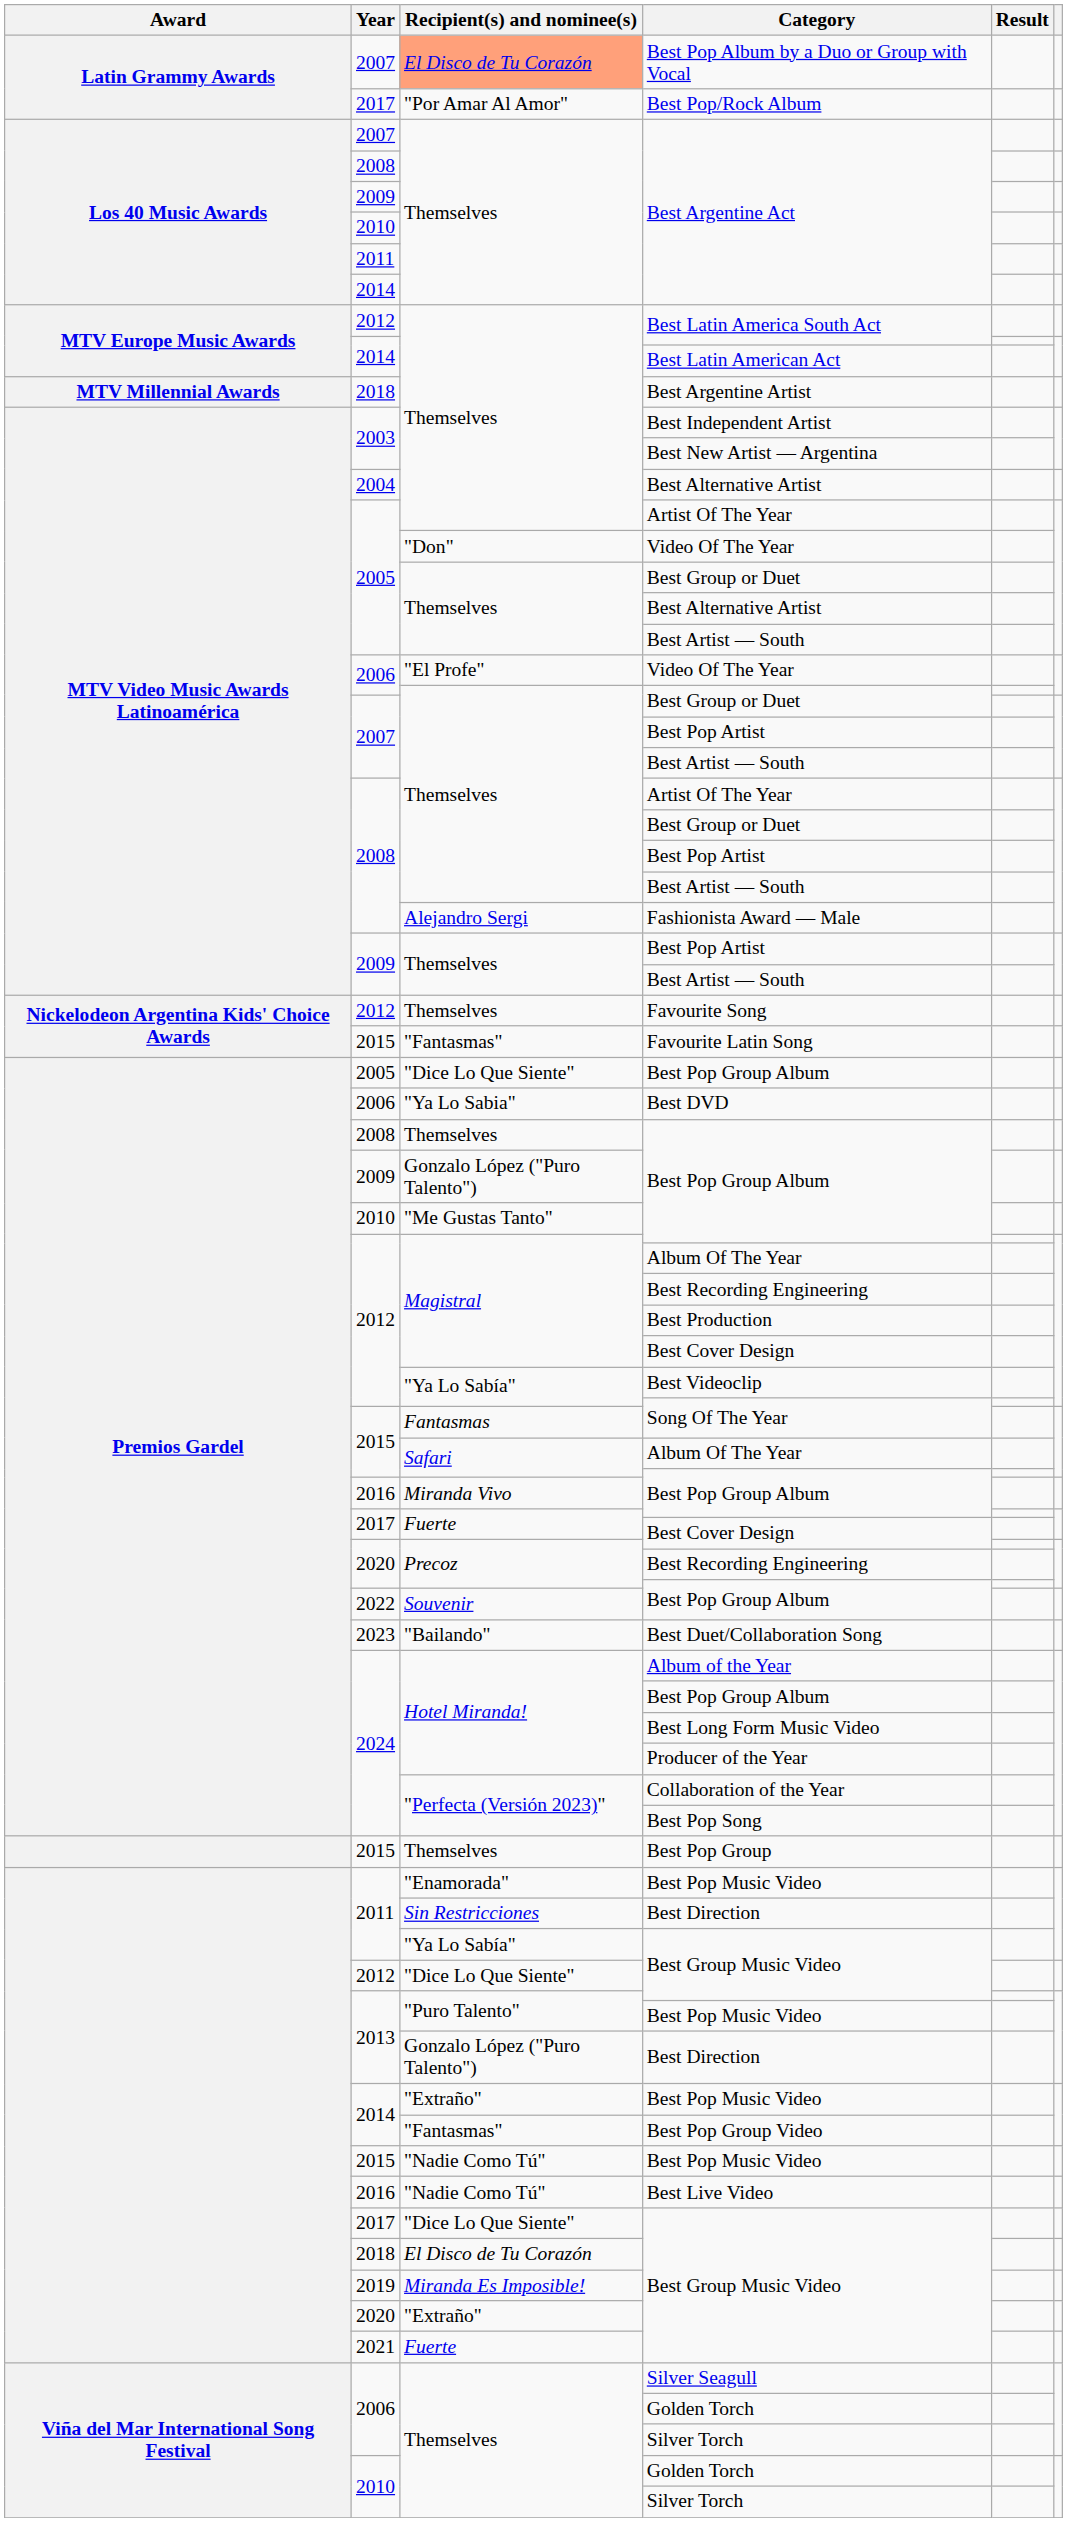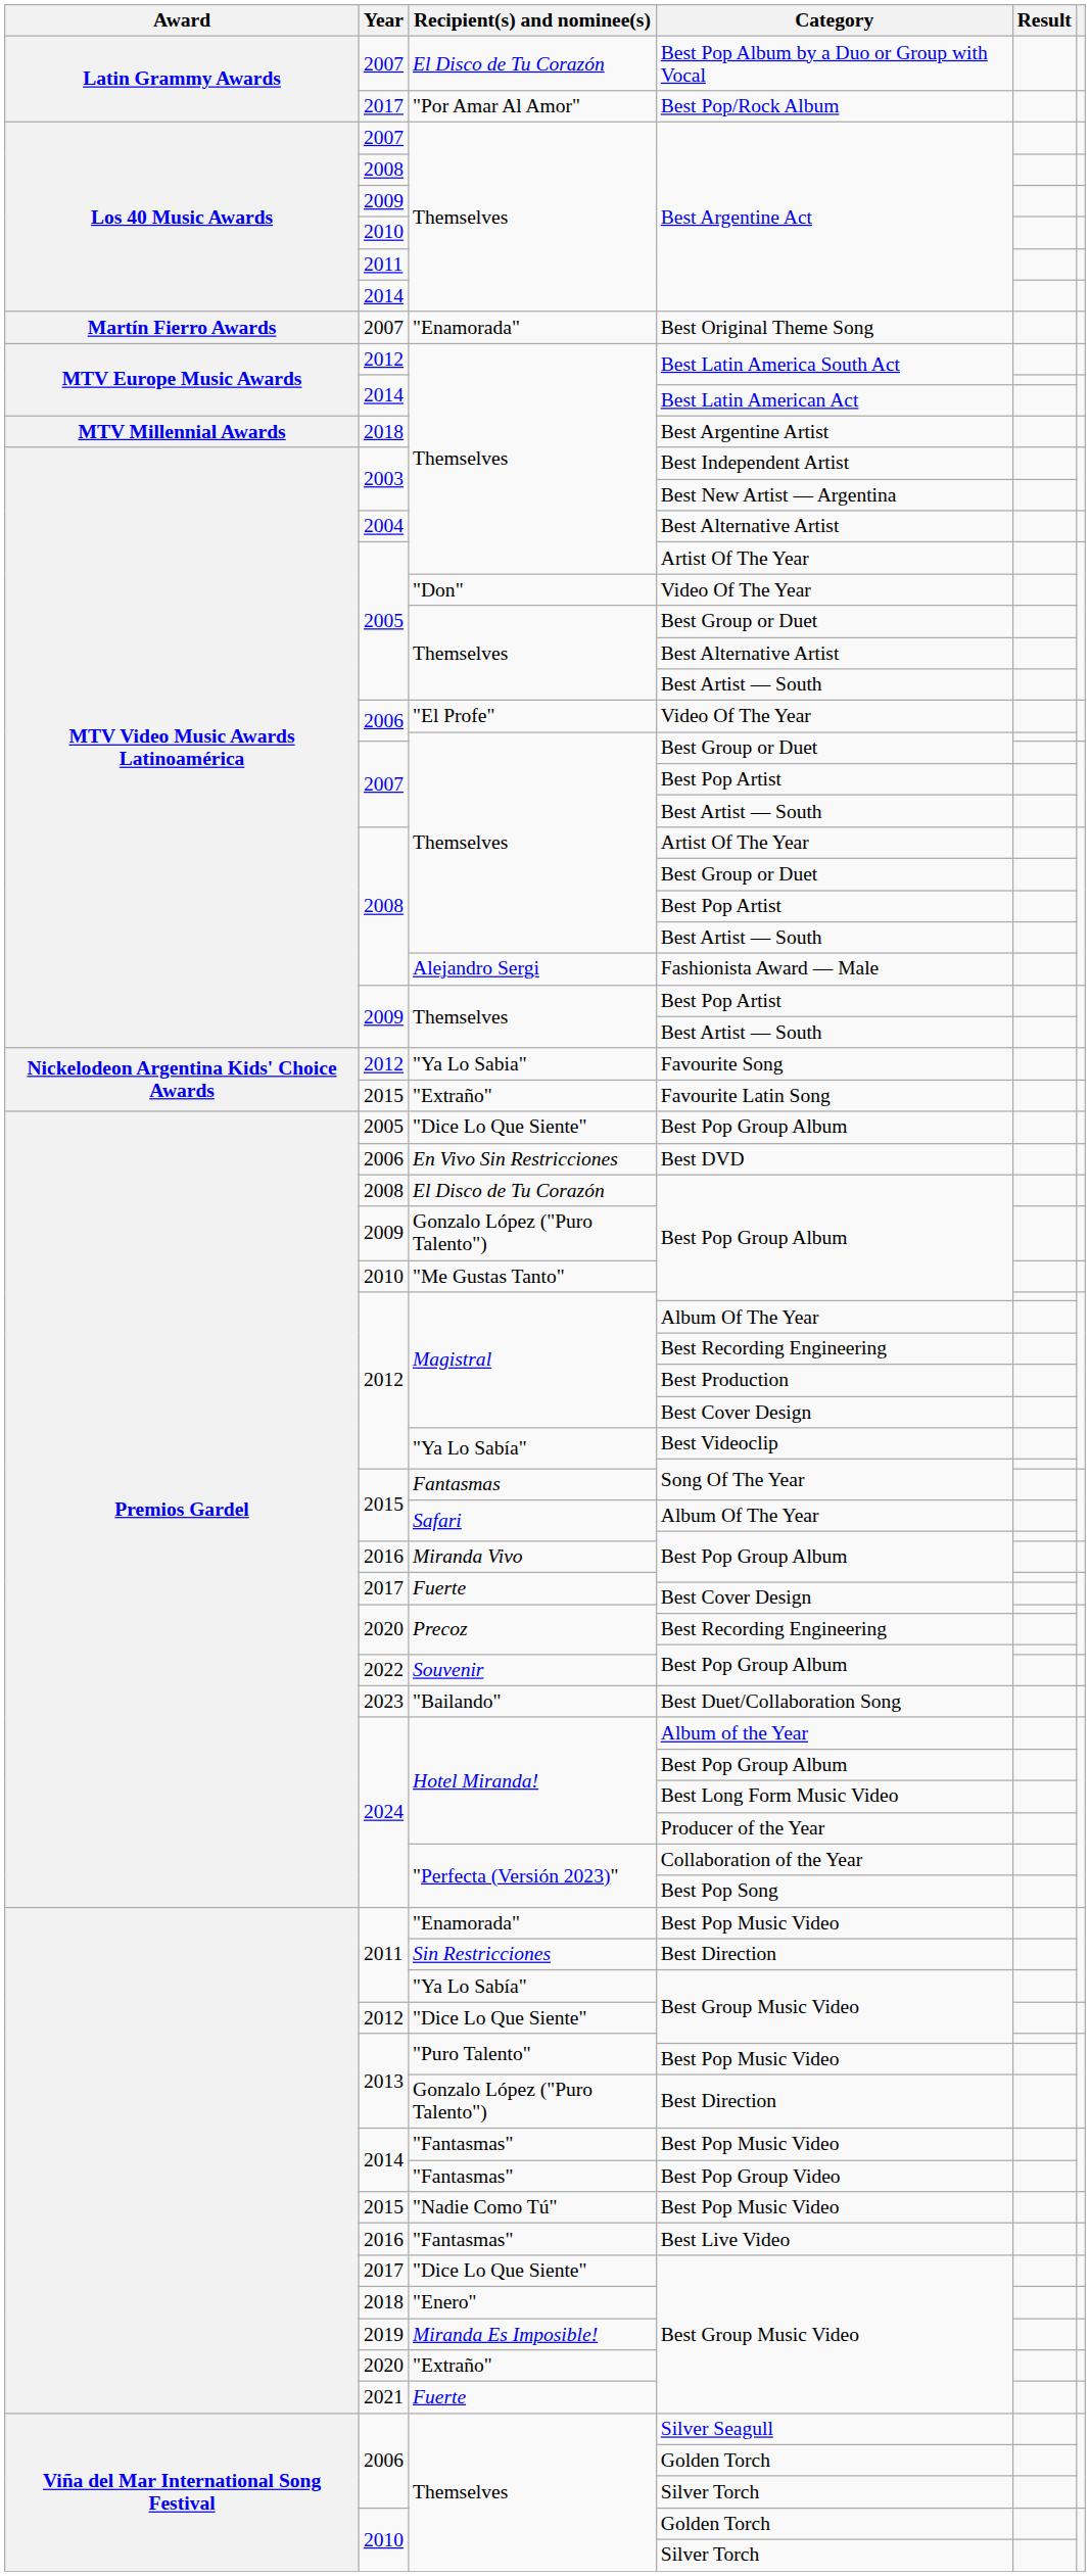 <table class="wikitable sortable plainrowheaders">
 <tr>
 <th scope="col">Award</th>
 <th scope="col">Year</th>
 <th scope="col">Recipient(s) and nominee(s)</th>
 <th scope="col">Category</th>
 <th scope="col">Result</th>
 <th scope="col" class="unsortable"></th>
 </tr>
 <tr>
 <th rowspan="2" scope="row"><a href='#'>Latin Grammy Awards</a></th>
 <td><a href='#'>2007</a></td>
-<td style="background: lightsalmon;"><em><a href='#'>El Disco de Tu Corazón</a></em></td>
+<td><em><a href='#'>El Disco de Tu Corazón</a></em></td>
 <td><a href='#'>Best Pop Album by a Duo or Group with Vocal</a></td>
 <td></td>
 <td style="text-align:center;"></td>
 </tr>
 <tr>
 <td><a href='#'>2017</a></td>
 <td>"Por Amar Al Amor"</td>
 <td><a href='#'>Best Pop/Rock Album</a></td>
 <td></td>
 <td style="text-align:center;"></td>
 </tr>
 <tr>
 <th rowspan="6" scope="row"><a href='#'>Los 40 Music Awards</a></th>
 <td><a href='#'>2007</a></td>
 <td rowspan="6">Themselves</td>
 <td rowspan="6"><a href='#'>Best Argentine Act</a></td>
 <td></td>
 <td style="text-align:center;"></td>
 </tr>
 <tr>
 <td><a href='#'>2008</a></td>
 <td></td>
 <td style="text-align:center;"></td>
 </tr>
 <tr>
 <td><a href='#'>2009</a></td>
 <td></td>
 <td style="text-align:center;"></td>
 </tr>
 <tr>
 <td><a href='#'>2010</a></td>
 <td></td>
 <td style="text-align:center;"></td>
 </tr>
 <tr>
 <td><a href='#'>2011</a></td>
 <td></td>
 <td style="text-align:center;"></td>
 </tr>
 <tr>
 <td><a href='#'>2014</a></td>
+<td></td>
+<td style="text-align:center;"></td>
+</tr>
+<tr>
+<th rowspan="1" scope="row"><a href='#'>Martín Fierro Awards</a></th>
+<td>2007</td>
+<td>"Enamorada"</td>
+<td>Best Original Theme Song</td>
 <td></td>
 <td style="text-align:center;"></td>
 </tr>
 <tr>
 <th rowspan="3" scope="row"><a href='#'>MTV Europe Music Awards</a></th>
 <td><a href='#'>2012</a></td>
 <td rowspan="8">Themselves</td>
 <td rowspan="2"><a href='#'>Best Latin America South Act</a></td>
 <td></td>
 <td style="text-align:center;"></td>
 </tr>
 <tr>
 <td rowspan="2"><a href='#'>2014</a></td>
 <td></td>
 <td rowspan="2" style="text-align:center;"></td>
 </tr>
 <tr>
 <td><a href='#'>Best Latin American Act</a></td>
 <td></td>
 </tr>
 <tr>
 <th scope="row"><a href='#'>MTV Millennial Awards</a></th>
 <td><a href='#'>2018</a></td>
 <td>Best Argentine Artist</td>
 <td></td>
 <td style="text-align:center;"></td>
 </tr>
 <tr>
 <th rowspan="20" scope="row"><a href='#'>MTV Video Music Awards Latinoamérica</a></th>
 <td rowspan="2"><a href='#'>2003</a></td>
 <td>Best Independent Artist</td>
 <td></td>
 <td rowspan="2" style="text-align:center;"></td>
 </tr>
 <tr>
 <td>Best New Artist — Argentina</td>
 <td></td>
 </tr>
 <tr>
 <td><a href='#'>2004</a></td>
 <td>Best Alternative Artist</td>
 <td></td>
 <td style="text-align:center;"></td>
 </tr>
 <tr>
 <td rowspan="5"><a href='#'>2005</a></td>
 <td>Artist Of The Year</td>
 <td></td>
 <td rowspan="5" style="text-align:center;"></td>
 </tr>
 <tr>
 <td>"Don"</td>
 <td>Video Of The Year</td>
 <td></td>
 </tr>
 <tr>
 <td rowspan="3">Themselves</td>
 <td>Best Group or Duet</td>
 <td></td>
 </tr>
 <tr>
 <td>Best Alternative Artist</td>
 <td></td>
 </tr>
 <tr>
 <td>Best Artist — South</td>
 <td></td>
 </tr>
 <tr>
 <td rowspan="2"><a href='#'>2006</a></td>
 <td>"El Profe"</td>
 <td>Video Of The Year</td>
 <td></td>
 <td rowspan="2" style="text-align:center;"></td>
 </tr>
 <tr>
 <td rowspan="8">Themselves</td>
 <td rowspan="2">Best Group or Duet</td>
 <td></td>
 </tr>
 <tr>
 <td rowspan="3"><a href='#'>2007</a></td>
 <td></td>
 <td rowspan="3" style="text-align:center;"></td>
 </tr>
 <tr>
 <td>Best Pop Artist</td>
 <td></td>
 </tr>
 <tr>
 <td>Best Artist — South</td>
 <td></td>
 </tr>
 <tr>
 <td rowspan="5"><a href='#'>2008</a></td>
 <td>Artist Of The Year</td>
 <td></td>
 <td rowspan="5" style="text-align:center;"></td>
 </tr>
 <tr>
 <td>Best Group or Duet</td>
 <td></td>
 </tr>
 <tr>
 <td>Best Pop Artist</td>
 <td></td>
 </tr>
 <tr>
 <td>Best Artist — South</td>
 <td></td>
 </tr>
 <tr>
 <td><a href='#'>Alejandro Sergi</a></td>
 <td>Fashionista Award — Male</td>
 <td></td>
 </tr>
 <tr>
 <td rowspan="2"><a href='#'>2009</a></td>
 <td rowspan="2">Themselves</td>
 <td>Best Pop Artist</td>
 <td></td>
 <td rowspan="2" style="text-align:center;"></td>
 </tr>
 <tr>
 <td>Best Artist — South</td>
 <td></td>
 </tr>
 <tr>
 <th rowspan="2" scope="row"><a href='#'>Nickelodeon Argentina Kids' Choice Awards</a></th>
 <td><a href='#'>2012</a></td>
-<td>Themselves</td>
+<td>"Ya Lo Sabia"</td>
 <td>Favourite Song</td>
 <td></td>
 <td style="text-align:center;"></td>
 </tr>
 <tr>
 <td>2015</td>
-<td>"Fantasmas"</td>
+<td>"Extraño"</td>
 <td>Favourite Latin Song</td>
 <td></td>
 <td style="text-align:center;"></td>
 </tr>
 <tr>
 <th rowspan="29" scope="row"><a href='#'>Premios Gardel</a></th>
 <td>2005</td>
 <td>"Dice Lo Que Siente"</td>
 <td>Best Pop Group Album</td>
 <td></td>
 <td style="text-align:center;"></td>
 </tr>
 <tr>
 <td>2006</td>
-<td>"Ya Lo Sabia"</td>
+<td><em>En Vivo Sin Restricciones</em></td>
 <td>Best DVD</td>
 <td></td>
 <td style="text-align:center;"></td>
 </tr>
 <tr>
 <td>2008</td>
-<td>Themselves</td>
+<td><em>El Disco de Tu Corazón</em></td>
 <td rowspan="4">Best Pop Group Album</td>
 <td></td>
 <td style="text-align:center;"></td>
 </tr>
 <tr>
 <td>2009</td>
 <td>Gonzalo López ("Puro Talento")</td>
 <td></td>
 <td style="text-align:center;"></td>
 </tr>
 <tr>
 <td>2010</td>
 <td>"Me Gustas Tanto"</td>
 <td></td>
 <td style="text-align:center;"></td>
 </tr>
 <tr>
 <td rowspan="7">2012</td>
 <td rowspan="5"><em><a href='#'>Magistral</a></em></td>
 <td></td>
 <td rowspan="7" style="text-align:center;"></td>
 </tr>
 <tr>
 <td>Album Of The Year</td>
 <td></td>
 </tr>
 <tr>
 <td>Best Recording Engineering</td>
 <td></td>
 </tr>
 <tr>
 <td>Best Production</td>
 <td></td>
 </tr>
 <tr>
 <td>Best Cover Design</td>
 <td></td>
 </tr>
 <tr>
 <td rowspan="2">"Ya Lo Sabía"</td>
 <td>Best Videoclip</td>
 <td></td>
 </tr>
 <tr>
 <td rowspan="2">Song Of The Year</td>
 <td></td>
 </tr>
 <tr>
 <td rowspan="3">2015</td>
 <td><em>Fantasmas</em></td>
 <td></td>
 <td rowspan="3" style="text-align:center;"></td>
 </tr>
 <tr>
 <td rowspan="2"><em><a href='#'>Safari</a></em></td>
 <td>Album Of The Year</td>
 <td></td>
 </tr>
 <tr>
 <td rowspan="3">Best Pop Group Album</td>
 <td></td>
 </tr>
 <tr>
 <td>2016</td>
 <td><em>Miranda Vivo</em></td>
 <td></td>
 <td style="text-align:center;"></td>
 </tr>
 <tr>
 <td rowspan="2">2017</td>
 <td rowspan="2"><em>Fuerte</em></td>
 <td></td>
 <td rowspan="2" style="text-align:center;"></td>
 </tr>
 <tr>
 <td rowspan="2">Best Cover Design</td>
 <td></td>
 </tr>
 <tr>
 <td rowspan="3">2020</td>
 <td rowspan="3"><em>Precoz</em></td>
 <td></td>
 <td rowspan="3" style="text-align:center;"></td>
 </tr>
 <tr>
 <td>Best Recording Engineering</td>
 <td></td>
 </tr>
 <tr>
 <td rowspan="2">Best Pop Group Album</td>
 <td></td>
 </tr>
 <tr>
 <td>2022</td>
 <td><em><a href='#'>Souvenir</a></em></td>
 <td></td>
 <td style="text-align:center;"></td>
 </tr>
 <tr>
 <td>2023</td>
 <td>"Bailando" </td>
 <td>Best Duet/Collaboration Song</td>
 <td></td>
 <td style="text-align:center;"></td>
 </tr>
 <tr>
 <td rowspan="6"><a href='#'>2024</a></td>
 <td rowspan="4"><em><a href='#'>Hotel Miranda!</a></em></td>
 <td><a href='#'>Album of the Year</a></td>
 <td></td>
 <td style="text-align:center;" rowspan="6"></td>
 </tr>
 <tr>
 <td>Best Pop Group Album</td>
 <td></td>
 </tr>
 <tr>
 <td>Best Long Form Music Video</td>
 <td></td>
 </tr>
 <tr>
 <td>Producer of the Year</td>
 <td></td>
 </tr>
 <tr>
 <td rowspan="2">"<a href='#'>Perfecta (Versión 2023)</a>" </td>
 <td>Collaboration of the Year</td>
 <td></td>
 </tr>
 <tr>
 <td>Best Pop Song</td>
 <td></td>
 </tr>
 <tr>
-<th scope="row"></th>
-<td>2015</td>
-<td>Themselves</td>
-<td>Best Pop Group</td>
-<td></td>
-<td style="text-align:center;"></td>
-</tr>
-<tr>
 <th rowspan="16" scope="row"></th>
 <td rowspan="3">2011</td>
 <td>"Enamorada"</td>
 <td>Best Pop Music Video</td>
 <td></td>
 <td rowspan="3" style="text-align:center;"></td>
 </tr>
 <tr>
 <td><em><a href='#'>Sin Restricciones</a></em></td>
 <td>Best Direction</td>
 <td></td>
 </tr>
 <tr>
 <td>"Ya Lo Sabía"</td>
 <td rowspan="3">Best Group Music Video</td>
 <td></td>
 </tr>
 <tr>
 <td>2012</td>
 <td>"Dice Lo Que Siente"</td>
 <td></td>
 <td style="text-align:center;"></td>
 </tr>
 <tr>
 <td rowspan="3">2013</td>
 <td rowspan="2">"Puro Talento"</td>
 <td></td>
 <td rowspan="3" style="text-align:center;"></td>
 </tr>
 <tr>
 <td>Best Pop Music Video</td>
 <td></td>
 </tr>
 <tr>
 <td>Gonzalo López ("Puro Talento")</td>
 <td>Best Direction</td>
 <td></td>
 </tr>
 <tr>
 <td rowspan="2">2014</td>
-<td>"Extraño"</td>
+<td>"Fantasmas"</td>
 <td>Best Pop Music Video</td>
 <td></td>
 <td rowspan="2" style="text-align:center;"></td>
 </tr>
 <tr>
 <td>"Fantasmas"</td>
 <td>Best Pop Group Video</td>
 <td></td>
 </tr>
 <tr>
 <td>2015</td>
 <td>"Nadie Como Tú"</td>
 <td>Best Pop Music Video</td>
 <td></td>
 <td style="text-align:center;"></td>
 </tr>
 <tr>
 <td>2016</td>
-<td>"Nadie Como Tú"</td>
+<td>"Fantasmas"</td>
 <td>Best Live Video</td>
 <td></td>
 <td style="text-align:center;"></td>
 </tr>
 <tr>
 <td>2017</td>
 <td>"Dice Lo Que Siente"</td>
 <td rowspan="5">Best Group Music Video</td>
 <td></td>
 <td style="text-align:center;"></td>
 </tr>
 <tr>
 <td>2018</td>
-<td><em>El Disco de Tu Corazón</em></td>
+<td>"Enero"</td>
 <td></td>
 <td style="text-align:center;"></td>
 </tr>
 <tr>
 <td>2019</td>
 <td><em><a href='#'>Miranda Es Imposible!</a></em></td>
 <td></td>
 <td style="text-align:center;"></td>
 </tr>
 <tr>
 <td>2020</td>
 <td>"Extraño"</td>
 <td></td>
 <td style="text-align:center;"></td>
 </tr>
 <tr>
 <td>2021</td>
 <td><em><a href='#'>Fuerte</a></em></td>
 <td></td>
 <td style="text-align:center;"></td>
 </tr>
 <tr>
 <th rowspan="5" scope="row"><a href='#'>Viña del Mar International Song Festival</a></th>
 <td rowspan="3">2006</td>
 <td rowspan="5">Themselves</td>
 <td><a href='#'>Silver Seagull</a></td>
 <td></td>
 <td rowspan="3" style="text-align:center;"></td>
 </tr>
 <tr>
 <td>Golden Torch</td>
 <td></td>
 </tr>
 <tr>
 <td>Silver Torch</td>
 <td></td>
 </tr>
 <tr>
 <td rowspan="2"><a href='#'>2010</a></td>
 <td>Golden Torch</td>
 <td></td>
 <td rowspan="2" style="text-align:center;"></td>
 </tr>
 <tr>
 <td>Silver Torch</td>
 <td></td>
 </tr>
 </table>
